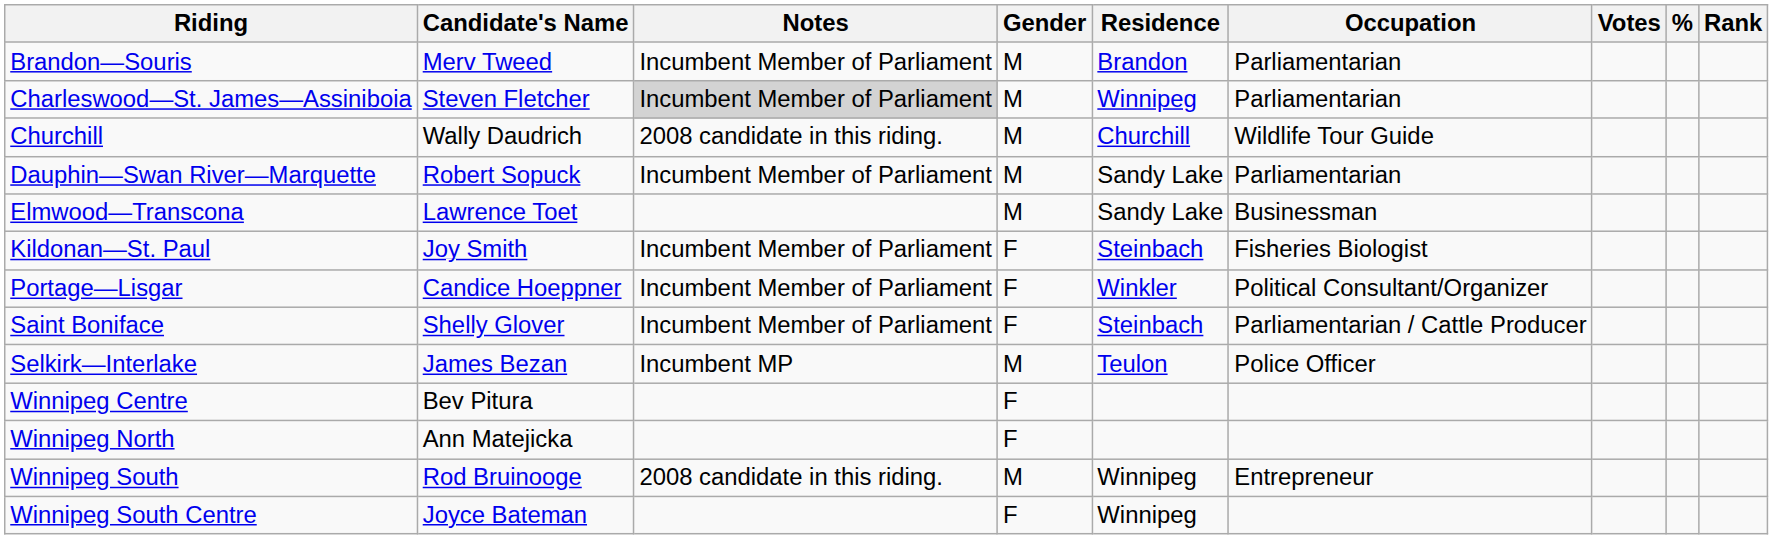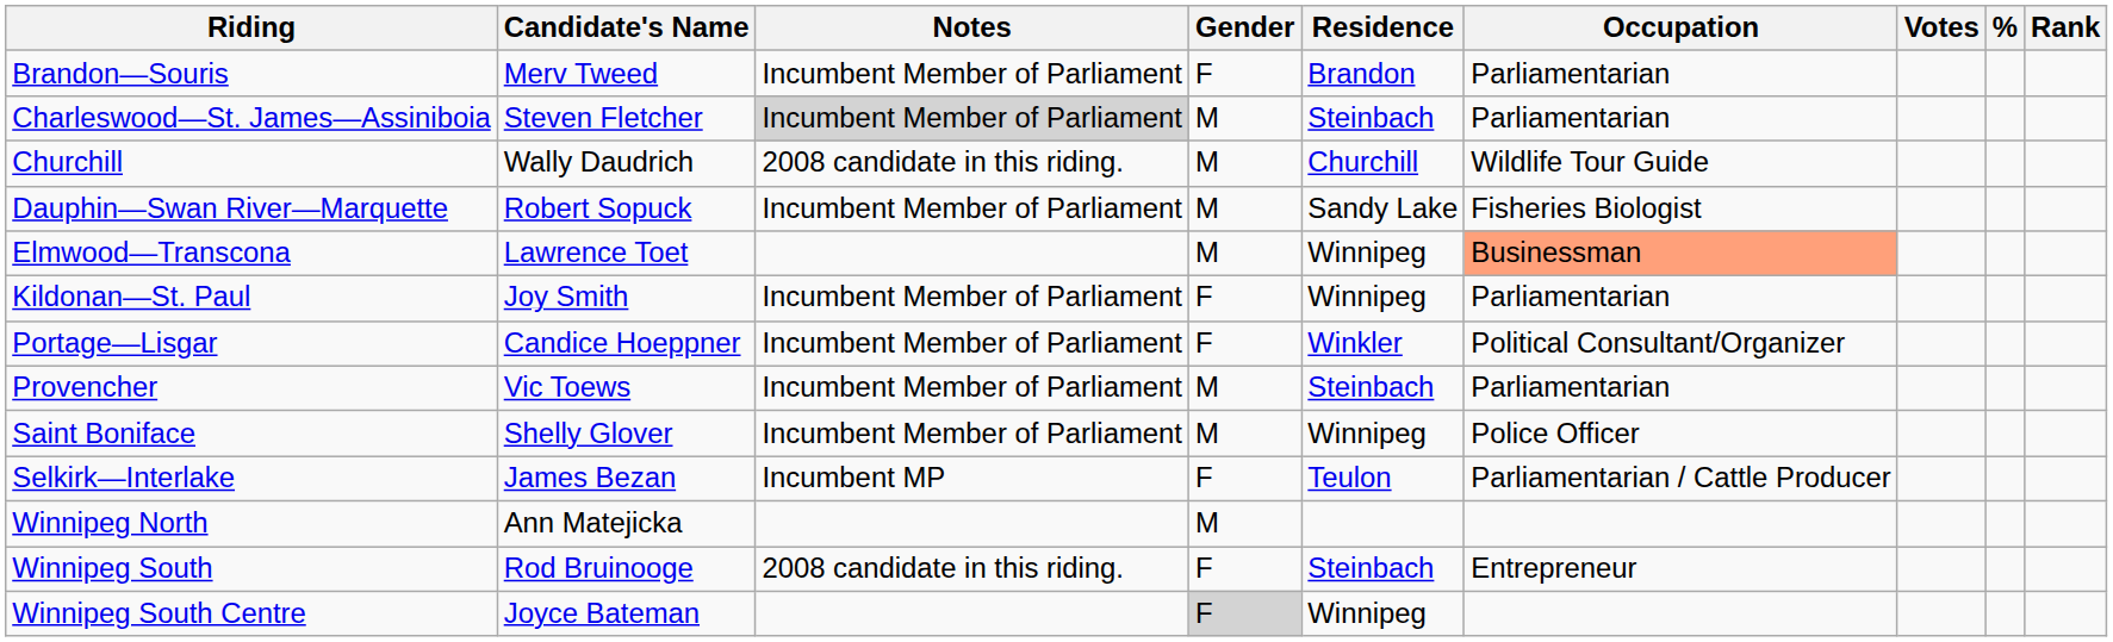 <table class="wikitable sortable">
 <tr>
 <th>Riding<br></th>
 <th>Candidate's Name</th>
 <th>Notes</th>
 <th>Gender</th>
 <th>Residence</th>
 <th>Occupation</th>
 <th>Votes</th>
 <th>%</th>
 <th>Rank</th>
 </tr>
 <tr>
 <td><a href='#'>Brandon—Souris</a></td>
 <td><a href='#'>Merv Tweed</a></td>
 <td>Incumbent Member of Parliament</td>
-<td>M</td>
+<td>F</td>
 <td><a href='#'>Brandon</a></td>
 <td>Parliamentarian</td>
 <td></td>
 <td></td>
 <td></td>
 </tr>
 <tr>
 <td><a href='#'>Charleswood—St. James—Assiniboia</a></td>
 <td><a href='#'>Steven Fletcher</a></td>
 <td style="background: lightgrey;">Incumbent Member of Parliament</td>
 <td>M</td>
-<td><a href='#'>Winnipeg</a></td>
+<td><a href='#'>Steinbach</a></td>
 <td>Parliamentarian</td>
 <td></td>
 <td></td>
 <td></td>
 </tr>
 <tr>
 <td><a href='#'>Churchill</a></td>
 <td>Wally Daudrich</td>
 <td>2008 candidate in this riding.</td>
 <td>M</td>
 <td><a href='#'>Churchill</a></td>
 <td>Wildlife Tour Guide</td>
 <td></td>
 <td></td>
 <td></td>
 </tr>
 <tr>
 <td><a href='#'>Dauphin—Swan River—Marquette</a></td>
 <td><a href='#'>Robert Sopuck</a></td>
 <td>Incumbent Member of Parliament</td>
 <td>M</td>
 <td>Sandy Lake</td>
-<td>Parliamentarian</td>
+<td>Fisheries Biologist</td>
 <td></td>
 <td></td>
 <td></td>
 </tr>
 <tr>
 <td><a href='#'>Elmwood—Transcona</a></td>
 <td><a href='#'>Lawrence Toet</a></td>
 <td></td>
 <td>M</td>
-<td>Sandy Lake</td>
-<td>Businessman</td>
+<td>Winnipeg</td>
+<td style="background: lightsalmon;">Businessman</td>
 <td></td>
 <td></td>
 <td></td>
 </tr>
 <tr>
 <td><a href='#'>Kildonan—St. Paul</a></td>
 <td><a href='#'>Joy Smith</a></td>
 <td>Incumbent Member of Parliament</td>
 <td>F</td>
-<td><a href='#'>Steinbach</a></td>
-<td>Fisheries Biologist</td>
+<td>Winnipeg</td>
+<td>Parliamentarian</td>
 <td></td>
 <td></td>
 <td></td>
 </tr>
 <tr>
 <td><a href='#'>Portage—Lisgar</a></td>
 <td><a href='#'>Candice Hoeppner</a></td>
 <td>Incumbent Member of Parliament</td>
 <td>F</td>
 <td><a href='#'>Winkler</a></td>
 <td>Political Consultant/Organizer</td>
 <td></td>
 <td></td>
 <td></td>
 </tr>
 <tr>
+<td><a href='#'>Provencher</a></td>
+<td><a href='#'>Vic Toews</a></td>
+<td>Incumbent Member of Parliament</td>
+<td>M</td>
+<td><a href='#'>Steinbach</a></td>
+<td>Parliamentarian</td>
+<td></td>
+<td></td>
+<td></td>
+</tr>
+<tr>
 <td><a href='#'>Saint Boniface</a></td>
 <td><a href='#'>Shelly Glover</a></td>
 <td>Incumbent Member of Parliament</td>
-<td>F</td>
-<td><a href='#'>Steinbach</a></td>
-<td>Parliamentarian / Cattle Producer</td>
+<td>M</td>
+<td>Winnipeg</td>
+<td>Police Officer</td>
 <td></td>
 <td></td>
 <td></td>
 </tr>
 <tr>
 <td><a href='#'>Selkirk—Interlake</a></td>
 <td><a href='#'>James Bezan</a></td>
 <td>Incumbent MP</td>
-<td>M</td>
+<td>F</td>
 <td><a href='#'>Teulon</a></td>
-<td>Police Officer</td>
-<td></td>
-<td></td>
-<td></td>
-</tr>
-<tr>
-<td><a href='#'>Winnipeg Centre</a></td>
-<td>Bev Pitura</td>
-<td></td>
-<td>F</td>
-<td></td>
-<td></td>
+<td>Parliamentarian / Cattle Producer</td>
 <td></td>
 <td></td>
 <td></td>
 </tr>
 <tr>
 <td><a href='#'>Winnipeg North</a></td>
 <td>Ann Matejicka</td>
 <td></td>
-<td>F</td>
+<td>M</td>
 <td></td>
 <td></td>
 <td></td>
 <td></td>
 <td></td>
 </tr>
 <tr>
 <td><a href='#'>Winnipeg South</a></td>
 <td><a href='#'>Rod Bruinooge</a></td>
 <td>2008 candidate in this riding.</td>
-<td>M</td>
-<td>Winnipeg</td>
+<td>F</td>
+<td><a href='#'>Steinbach</a></td>
 <td>Entrepreneur</td>
 <td></td>
 <td></td>
 <td></td>
 </tr>
 <tr>
 <td><a href='#'>Winnipeg South Centre</a></td>
 <td><a href='#'>Joyce Bateman</a></td>
 <td></td>
-<td>F</td>
+<td style="background: lightgrey;">F</td>
 <td>Winnipeg</td>
 <td></td>
 <td></td>
 <td></td>
 <td></td>
 </tr>
 </table>
